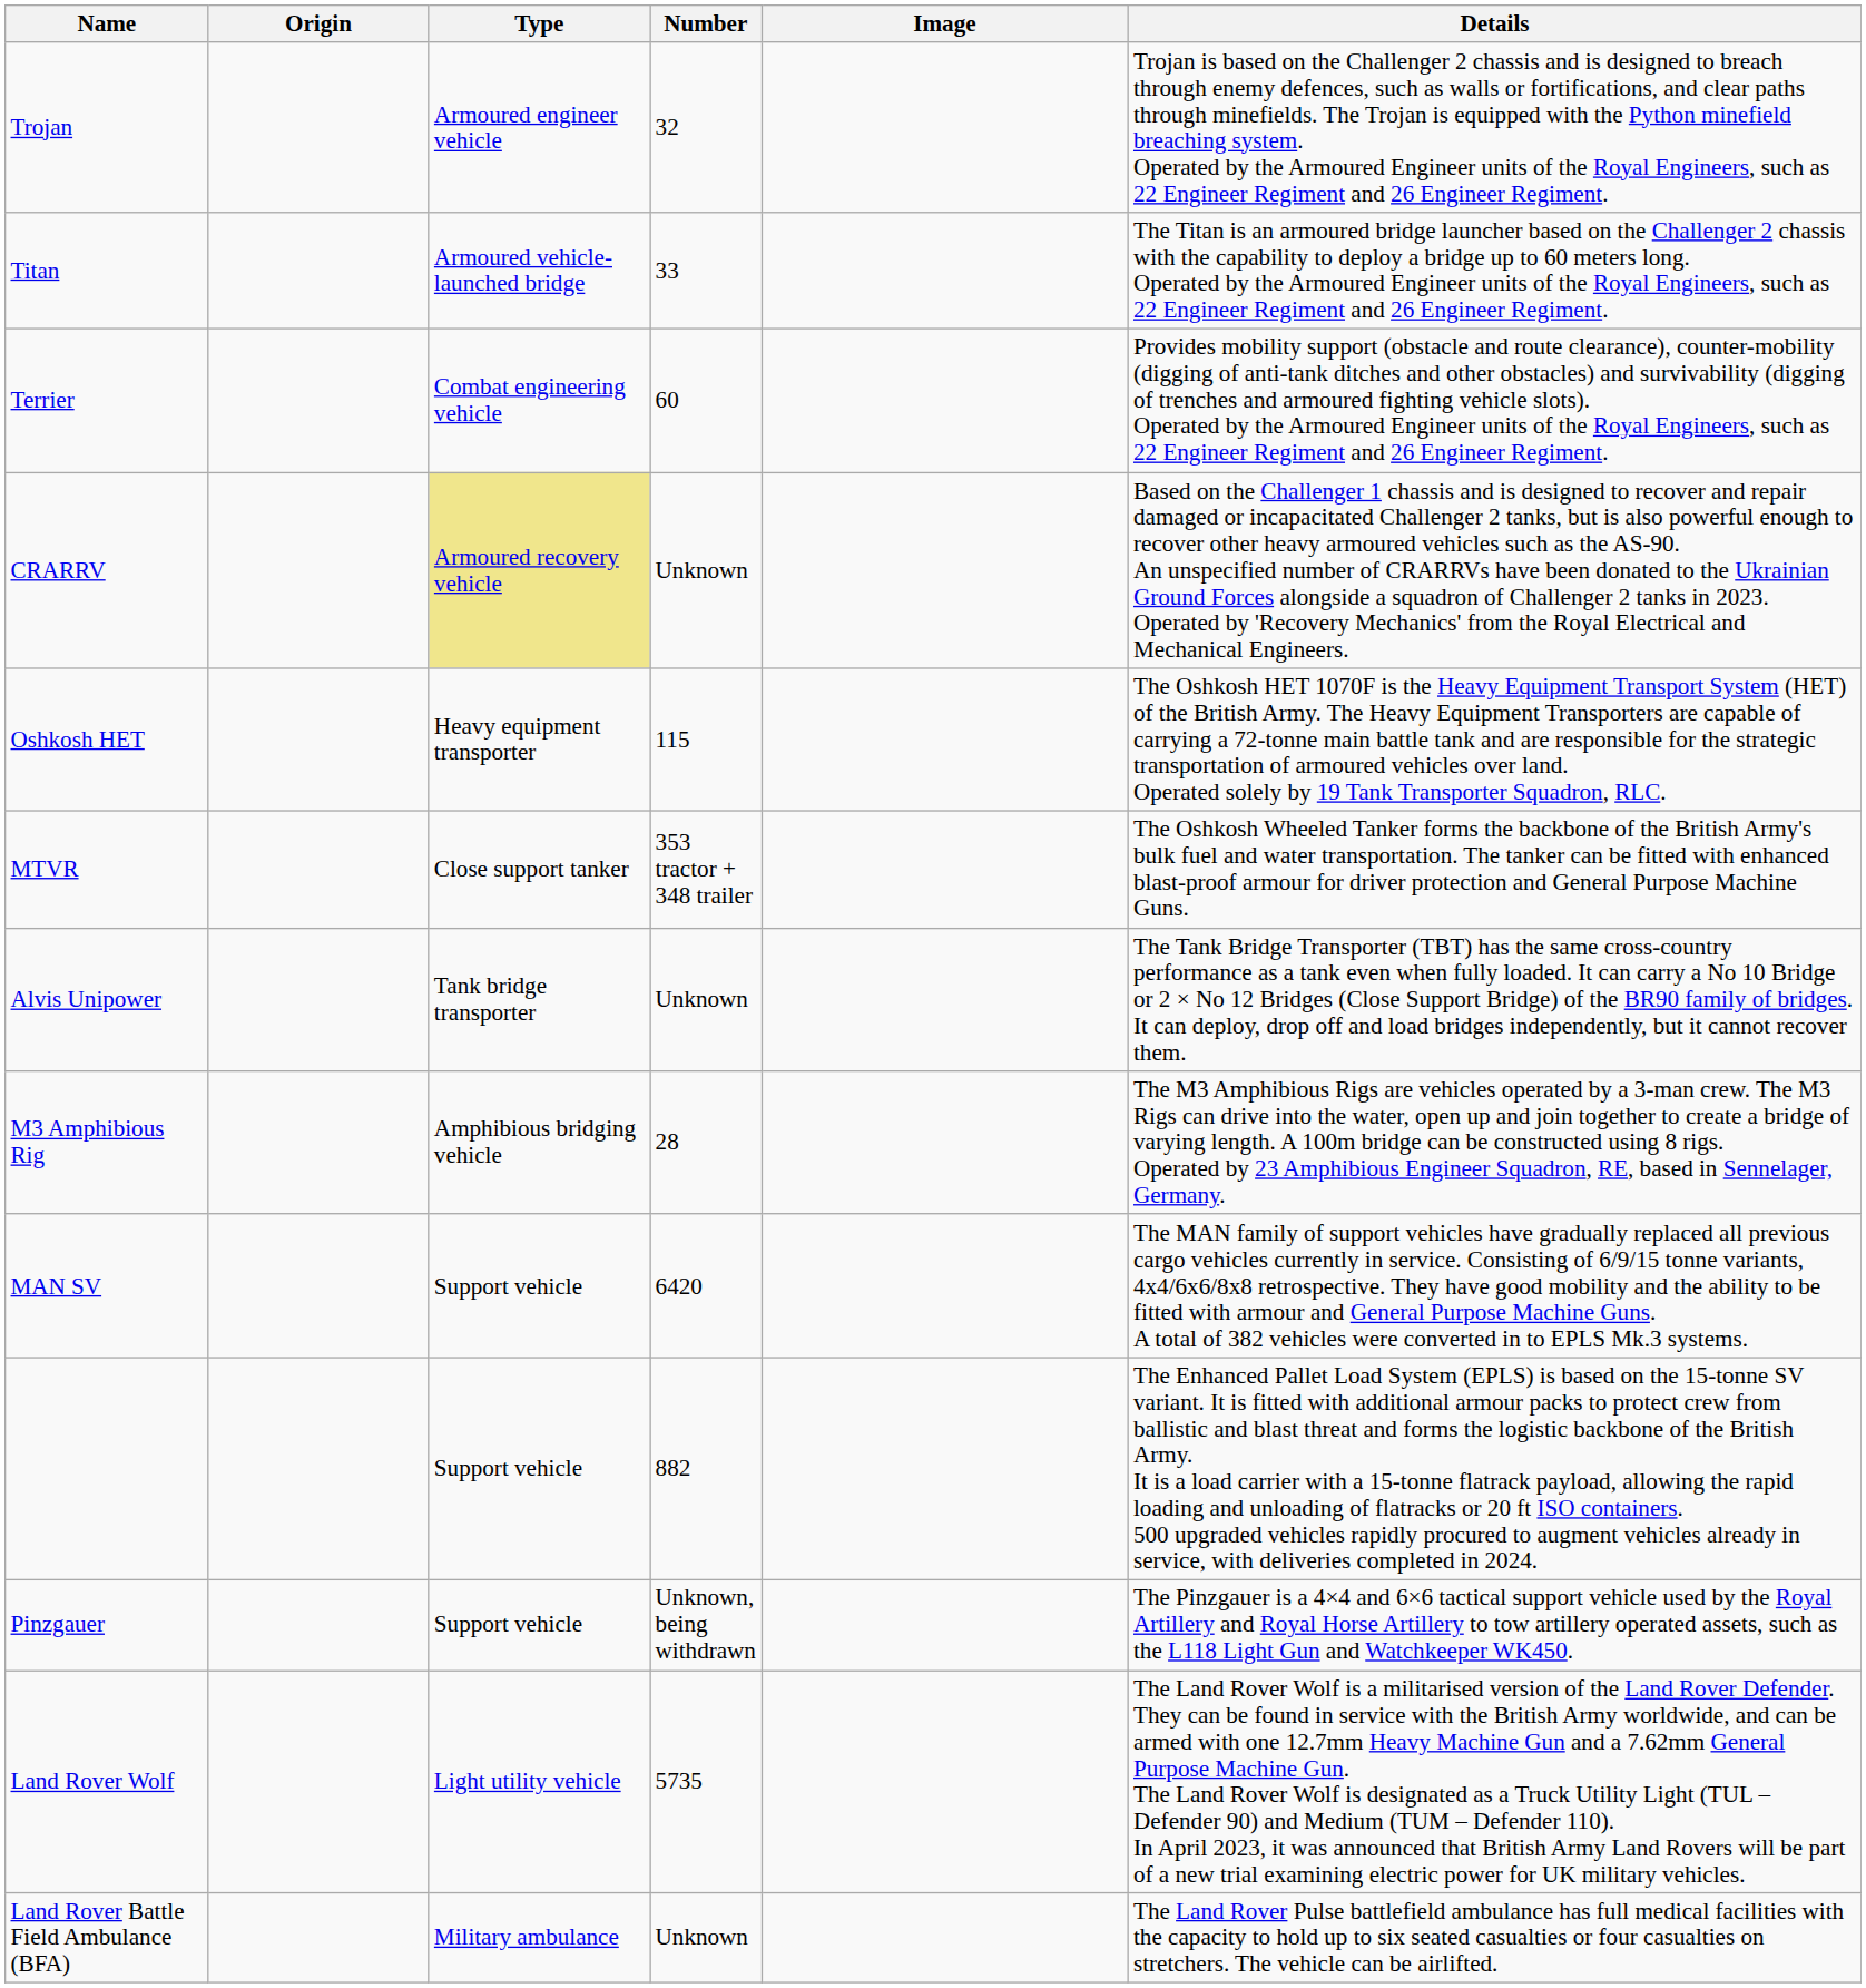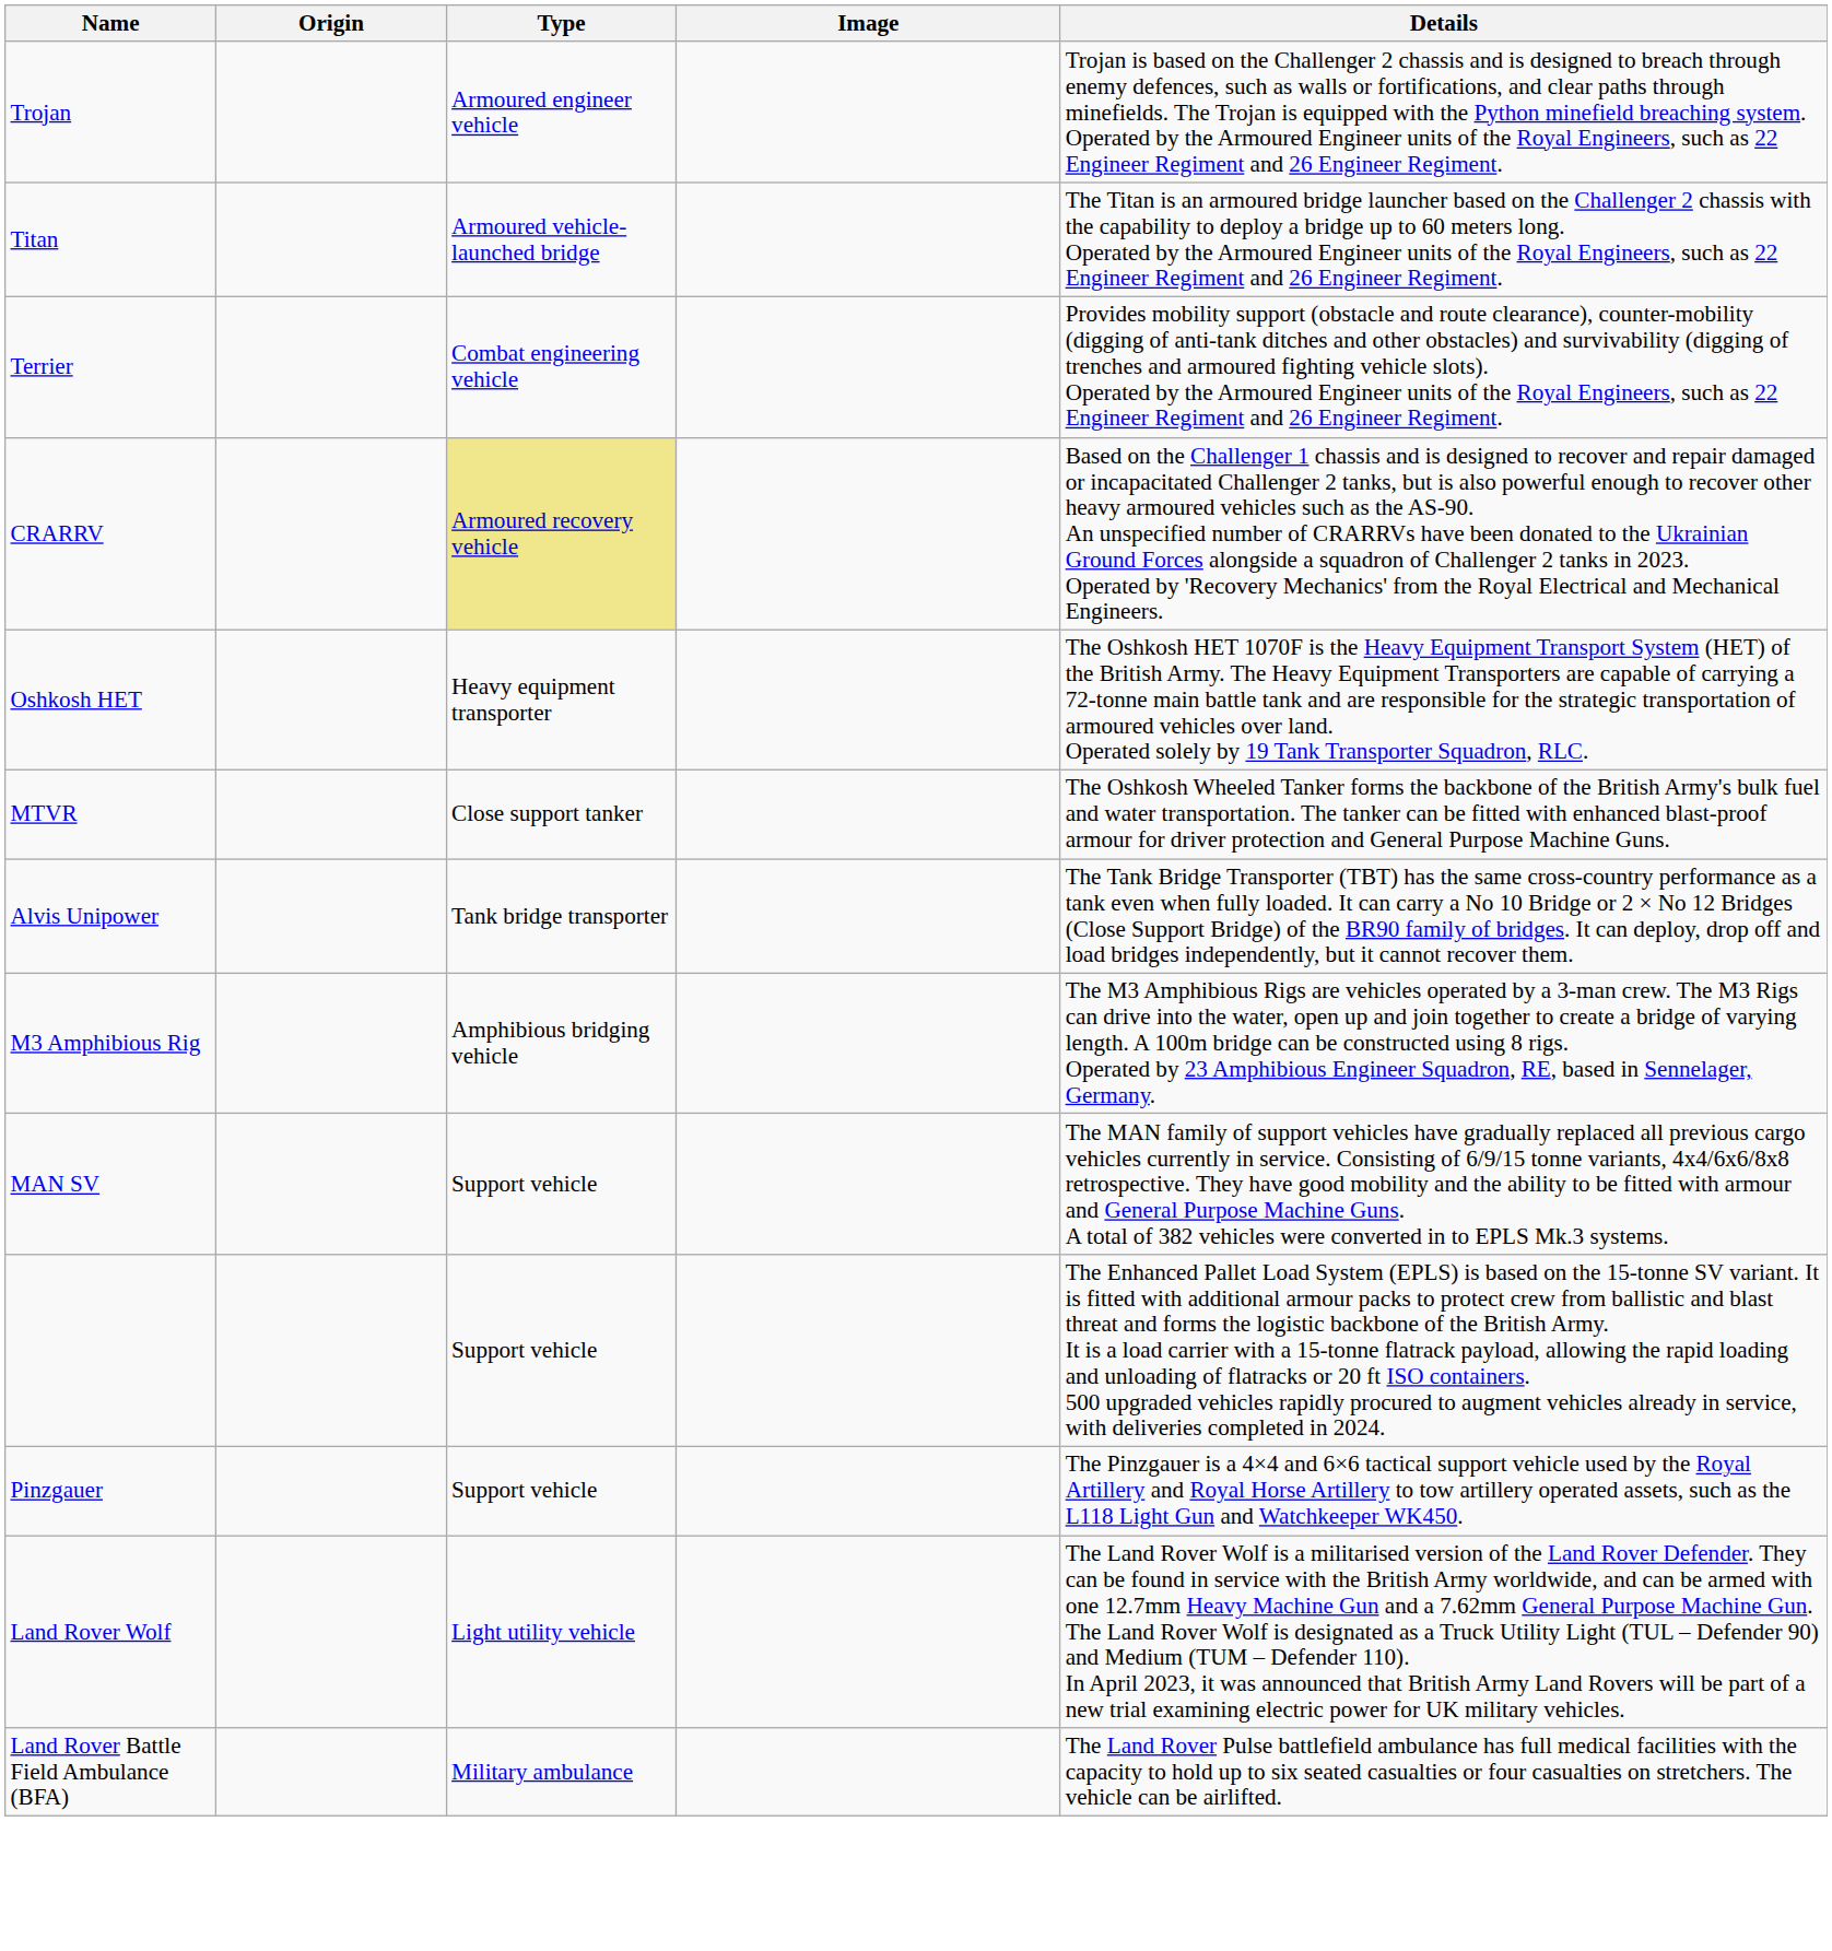 <table class="wikitable" style="margin:auto; width:100%;">
 <tr>
 <th style="text-align: center; width:11%;">Name</th>
 <th style="text-align: center; width:12%;">Origin</th>
 <th style="text-align: center; width:12%;">Type</th>
-<th style="text-align: center; width:5%;">Number</th>
 <th style="text-align: center; width:20%;">Image</th>
 <th style="text-align: center; width:40%;">Details</th>
 </tr>
 <tr>
 <td><a href='#'>Trojan</a></td>
 <td></td>
 <td><a href='#'>Armoured engineer vehicle</a></td>
-<td>32</td>
 <td></td>
 <td>Trojan is based on the Challenger 2 chassis and is designed to breach through enemy defences, such as walls or fortifications, and clear paths through minefields. The Trojan is equipped with the <a href='#'>Python minefield breaching system</a>.<br>Operated by the Armoured Engineer units of the <a href='#'>Royal Engineers</a>, such as <a href='#'>22 Engineer Regiment</a> and <a href='#'>26 Engineer Regiment</a>.</td>
 </tr>
 <tr>
 <td><a href='#'>Titan</a></td>
 <td></td>
 <td><a href='#'>Armoured vehicle-launched bridge</a></td>
-<td>33</td>
 <td></td>
 <td>The Titan is an armoured bridge launcher based on the <a href='#'>Challenger 2</a> chassis with the capability to deploy a bridge up to 60 meters long.<br>Operated by the Armoured Engineer units of the <a href='#'>Royal Engineers</a>, such as <a href='#'>22 Engineer Regiment</a> and <a href='#'>26 Engineer Regiment</a>.</td>
 </tr>
 <tr>
 <td><a href='#'>Terrier</a></td>
 <td></td>
 <td><a href='#'>Combat engineering vehicle</a></td>
-<td>60</td>
 <td></td>
 <td>Provides mobility support (obstacle and route clearance), counter-mobility (digging of anti-tank ditches and other obstacles) and survivability (digging of trenches and armoured fighting vehicle slots).<br>Operated by the Armoured Engineer units of the <a href='#'>Royal Engineers</a>, such as <a href='#'>22 Engineer Regiment</a> and <a href='#'>26 Engineer Regiment</a>.</td>
 </tr>
 <tr>
 <td><a href='#'>CRARRV</a></td>
 <td></td>
 <td style="background: khaki;"><a href='#'>Armoured recovery vehicle</a></td>
-<td>Unknown</td>
 <td></td>
 <td>Based on the <a href='#'>Challenger 1</a> chassis and is designed to recover and repair damaged or incapacitated Challenger 2 tanks, but is also powerful enough to recover other heavy armoured vehicles such as the AS-90.<br>An unspecified number of CRARRVs have been donated to the <a href='#'>Ukrainian Ground Forces</a> alongside a squadron of Challenger 2 tanks in 2023.<br>Operated by 'Recovery Mechanics' from the Royal Electrical and Mechanical Engineers.</td>
 </tr>
 <tr>
 <td><a href='#'>Oshkosh HET</a></td>
 <td></td>
 <td>Heavy equipment transporter</td>
-<td>115</td>
 <td></td>
 <td>The Oshkosh HET 1070F is the <a href='#'>Heavy Equipment Transport System</a> (HET) of the British Army. The Heavy Equipment Transporters are capable of carrying a 72-tonne main battle tank and are responsible for the strategic transportation of armoured vehicles over land.<br>Operated solely by <a href='#'>19 Tank Transporter Squadron</a>, <a href='#'>RLC</a>.</td>
 </tr>
 <tr>
 <td><a href='#'>MTVR</a></td>
 <td></td>
 <td>Close support tanker</td>
-<td>353 tractor + 348 trailer</td>
 <td></td>
 <td>The Oshkosh Wheeled Tanker forms the backbone of the British Army's bulk fuel and water transportation. The tanker can be fitted with enhanced blast-proof armour for driver protection and General Purpose Machine Guns.</td>
 </tr>
 <tr>
 <td><a href='#'>Alvis Unipower</a></td>
 <td></td>
 <td>Tank bridge transporter</td>
-<td>Unknown</td>
 <td></td>
 <td>The Tank Bridge Transporter (TBT) has the same cross-country performance as a tank even when fully loaded. It can carry a No 10 Bridge or 2 × No 12 Bridges (Close Support Bridge) of the <a href='#'>BR90 family of bridges</a>. It can deploy, drop off and load bridges independently, but it cannot recover them.</td>
 </tr>
 <tr>
 <td><a href='#'>M3 Amphibious Rig</a></td>
 <td></td>
 <td>Amphibious bridging vehicle</td>
-<td>28</td>
 <td></td>
 <td>The M3 Amphibious Rigs are vehicles operated by a 3-man crew. The M3 Rigs can drive into the water, open up and join together to create a bridge of varying length. A 100m bridge can be constructed using 8 rigs.<br>Operated by <a href='#'>23 Amphibious Engineer Squadron</a>, <a href='#'>RE</a>, based in <a href='#'>Sennelager, Germany</a>.</td>
 </tr>
 <tr>
 <td><a href='#'>MAN SV</a></td>
 <td></td>
 <td>Support vehicle</td>
-<td>6420</td>
 <td></td>
 <td>The MAN family of support vehicles have gradually replaced all previous cargo vehicles currently in service. Consisting of 6/9/15 tonne variants, 4x4/6x6/8x8 retrospective. They have good mobility and the ability to be fitted with armour and <a href='#'>General Purpose Machine Guns</a>.<br>A total of 382 vehicles were converted in to EPLS Mk.3 systems.</td>
 </tr>
 <tr>
 <td></td>
 <td></td>
 <td>Support vehicle</td>
-<td>882</td>
 <td></td>
 <td>The Enhanced Pallet Load System (EPLS) is based on the 15-tonne SV variant. It is fitted with additional armour packs to protect crew from ballistic and blast threat and forms the logistic backbone of the British Army.<br>It is a load carrier with a 15-tonne flatrack payload, allowing the rapid loading and unloading of flatracks or 20 ft <a href='#'>ISO containers</a>.<br>500 upgraded vehicles rapidly procured to augment vehicles already in service, with deliveries completed in 2024.</td>
 </tr>
 <tr>
 <td><a href='#'>Pinzgauer</a></td>
 <td></td>
 <td>Support vehicle</td>
-<td>Unknown, being withdrawn</td>
 <td></td>
 <td>The Pinzgauer is a 4×4 and 6×6 tactical support vehicle used by the <a href='#'>Royal Artillery</a> and <a href='#'>Royal Horse Artillery</a> to tow artillery operated assets, such as the <a href='#'>L118 Light Gun</a> and <a href='#'>Watchkeeper WK450</a>.</td>
 </tr>
 <tr>
 <td><a href='#'>Land Rover Wolf</a></td>
 <td></td>
 <td><a href='#'>Light utility vehicle</a></td>
-<td>5735</td>
 <td></td>
 <td>The Land Rover Wolf is a militarised version of the <a href='#'>Land Rover Defender</a>. They can be found in service with the British Army worldwide, and can be armed with one 12.7mm <a href='#'>Heavy Machine Gun</a> and a 7.62mm <a href='#'>General Purpose Machine Gun</a>.<br>The Land Rover Wolf is designated as a Truck Utility Light (TUL – Defender 90) and Medium (TUM – Defender 110).<br>In April 2023, it was announced that British Army Land Rovers will be part of a new trial examining electric power for UK military vehicles.</td>
 </tr>
 <tr>
 <td><a href='#'>Land Rover</a> Battle Field Ambulance (BFA)</td>
 <td></td>
 <td><a href='#'>Military ambulance</a></td>
-<td>Unknown</td>
 <td></td>
 <td>The <a href='#'>Land Rover</a> Pulse battlefield ambulance has full medical facilities with the capacity to hold up to six seated casualties or four casualties on stretchers. The vehicle can be airlifted.</td>
 </tr>
 </table>
